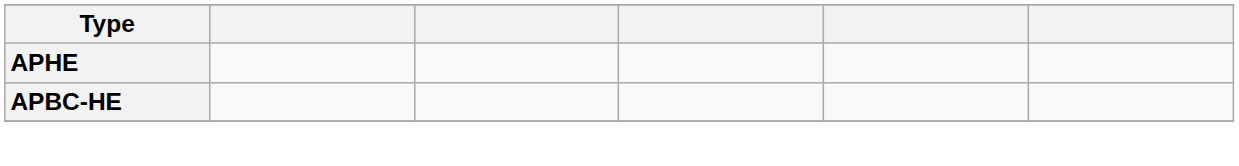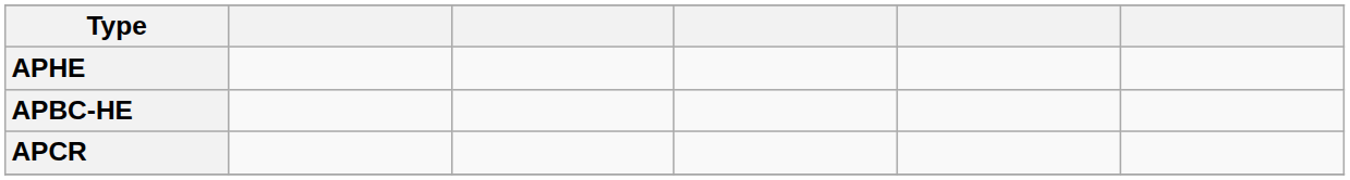 <table class="wikitable">
 <tr>
 </tr>
 <tr style="vertical-align:top; text-align:center; border:1px solid #996;">
 <th width="10%">Type</th>
 <th width="10%"></th>
 <th width="10%"></th>
 <th width="10%"></th>
 <th width="10%"></th>
 <th width="10%"></th>
 </tr>
 <tr style="vertical-align:top; text-align:center;">
 <th style="text-align:left">APHE</th>
 <td></td>
 <td></td>
 <td></td>
 <td></td>
 <td></td>
 </tr>
 <tr style="vertical-align:top; text-align:center;">
 <th style="text-align:left">APBC-HE</th>
 <td></td>
 <td></td>
 <td></td>
 <td></td>
 <td></td>
 </tr>
+<tr style="vertical-align:top; text-align:center;">
+<th style="text-align:left">APCR</th>
+<td></td>
+<td></td>
+<td></td>
+<td></td>
+<td></td>
+</tr>
 <tr>
 </tr>
 </table>
